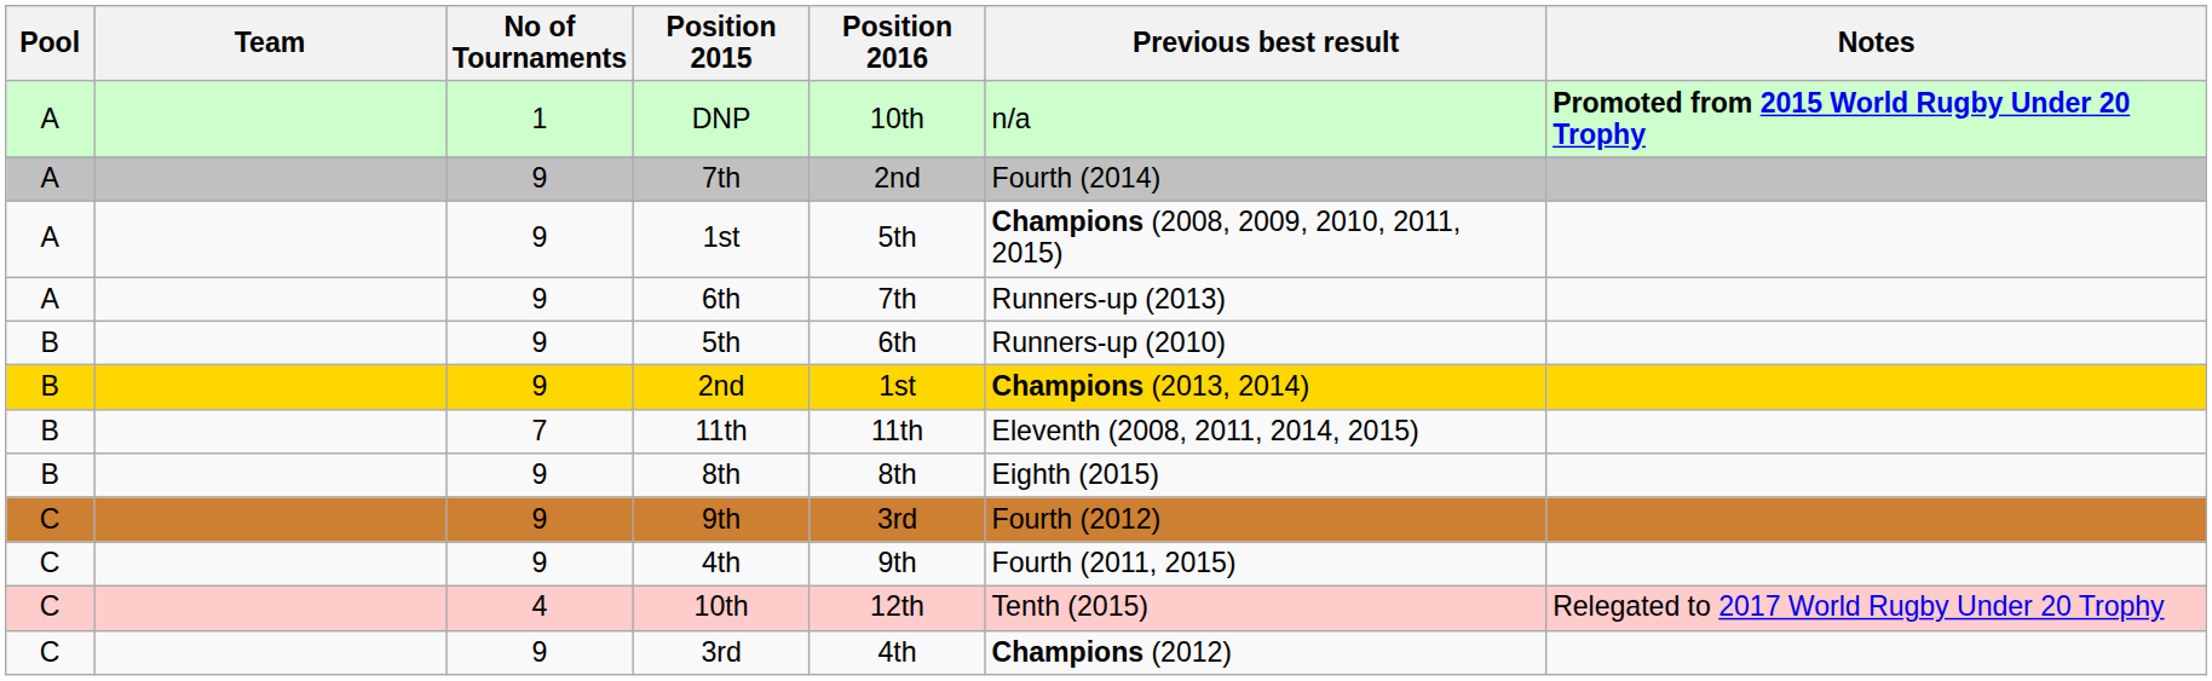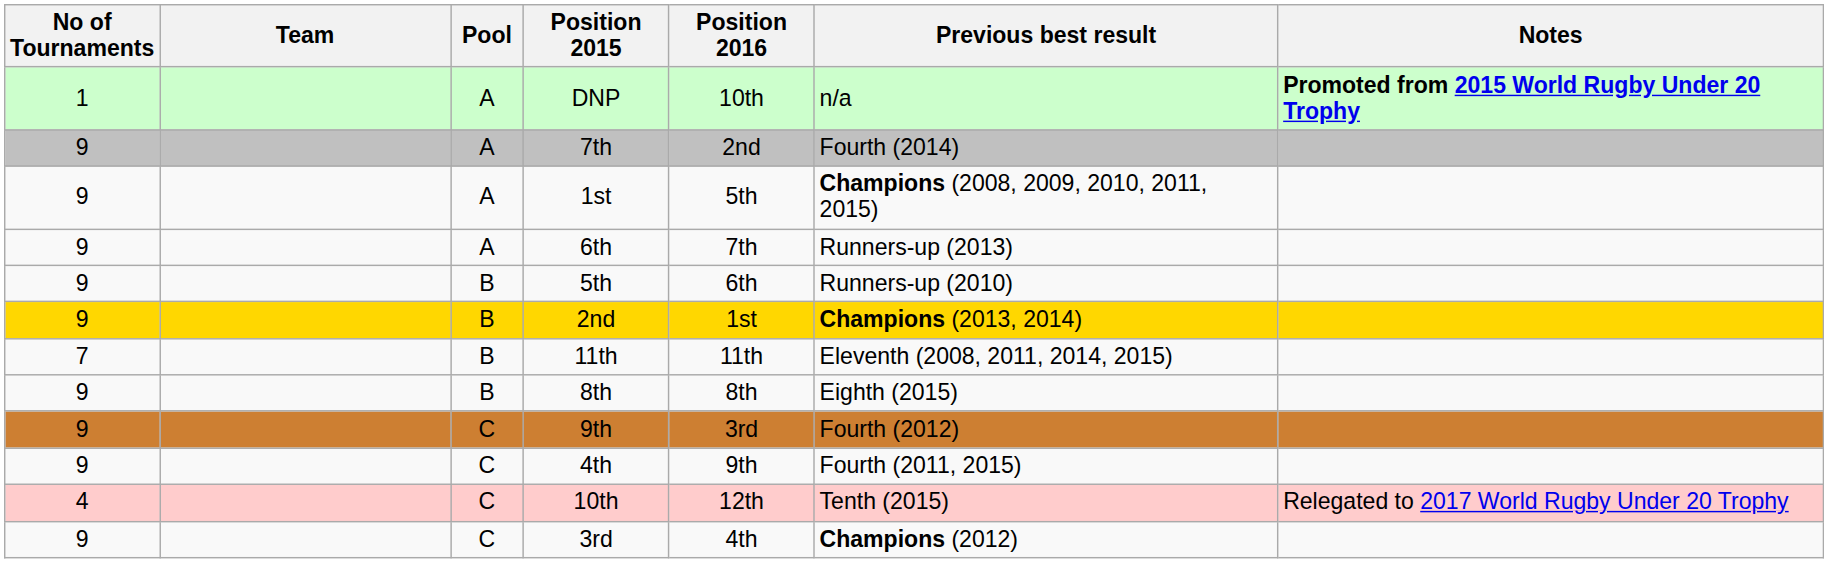 <table class="wikitable sortable" style="width:100%;">
 <tr>
+<th width="5%">No of Tournaments</th>
+<th width="16%">Team</th>
 <th width="4%">Pool</th>
-<th width="16%">Team</th>
-<th width="5%">No of Tournaments</th>
 <th width="8%">Position 2015</th>
 <th width="8%">Position 2016</th>
 <th>Previous best result</th>
 <th width="30%">Notes</th>
 </tr>
 <tr bgcolor="#ccffcc">
+<td align=center>1</td>
+<td></td>
 <td align=center>A</td>
-<td></td>
-<td align=center>1</td>
 <td align=center>DNP</td>
 <td align=center>10th</td>
 <td>n/a</td>
 <td><strong>Promoted from <a href='#'>2015 World Rugby Under 20 Trophy</a></strong></td>
 </tr>
 <tr bgcolor="#C0C0C0">
+<td align=center>9</td>
+<td></td>
 <td align=center>A</td>
-<td></td>
-<td align=center>9</td>
 <td align=center>7th</td>
 <td align=center>2nd</td>
 <td>Fourth (2014)</td>
 <td></td>
 </tr>
 <tr>
+<td align=center>9</td>
+<td></td>
 <td align=center>A</td>
-<td></td>
-<td align=center>9</td>
 <td align=center>1st</td>
 <td align=center>5th</td>
 <td><strong>Champions</strong> (2008, 2009, 2010, 2011, 2015)</td>
 <td></td>
 </tr>
 <tr>
+<td align=center>9</td>
+<td></td>
 <td align=center>A</td>
-<td></td>
-<td align=center>9</td>
 <td align=center>6th</td>
 <td align=center>7th</td>
 <td>Runners-up (2013)</td>
 <td></td>
 </tr>
 <tr>
+<td align=center>9</td>
+<td></td>
 <td align=center>B</td>
-<td></td>
-<td align=center>9</td>
 <td align=center>5th</td>
 <td align=center>6th</td>
 <td>Runners-up (2010)</td>
 <td></td>
 </tr>
 <tr bgcolor="gold">
+<td align=center>9</td>
+<td></td>
 <td align=center>B</td>
-<td></td>
-<td align=center>9</td>
 <td align=center>2nd</td>
 <td align=center>1st</td>
 <td><strong>Champions</strong> (2013, 2014)</td>
 <td></td>
 </tr>
 <tr>
+<td align=center>7</td>
+<td></td>
 <td align=center>B</td>
-<td></td>
-<td align=center>7</td>
 <td align=center>11th</td>
 <td align=center>11th</td>
 <td>Eleventh (2008, 2011, 2014, 2015)</td>
 <td></td>
 </tr>
 <tr>
+<td align=center>9</td>
+<td></td>
 <td align=center>B</td>
-<td></td>
-<td align=center>9</td>
 <td align=center>8th</td>
 <td align=center>8th</td>
 <td>Eighth (2015)</td>
 <td></td>
 </tr>
 <tr bgcolor="#CD7F32">
+<td align=center>9</td>
+<td></td>
 <td align=center>C</td>
-<td></td>
-<td align=center>9</td>
 <td align=center>9th</td>
 <td align=center>3rd</td>
 <td>Fourth (2012)</td>
 <td></td>
 </tr>
 <tr>
+<td align=center>9</td>
+<td></td>
 <td align=center>C</td>
-<td></td>
-<td align=center>9</td>
 <td align=center>4th</td>
 <td align=center>9th</td>
 <td>Fourth (2011, 2015)</td>
 <td></td>
 </tr>
 <tr bgcolor="#ffcccc">
+<td align=center>4</td>
+<td></td>
 <td align=center>C</td>
-<td></td>
-<td align=center>4</td>
 <td align=center>10th</td>
 <td align=center>12th</td>
 <td>Tenth (2015)</td>
 <td>Relegated to <a href='#'>2017 World Rugby Under 20 Trophy</a></td>
 </tr>
 <tr>
+<td align=center>9</td>
+<td></td>
 <td align=center>C</td>
-<td></td>
-<td align=center>9</td>
 <td align=center>3rd</td>
 <td align=center>4th</td>
 <td><strong>Champions</strong> (2012)</td>
 <td></td>
 </tr>
 </table>
